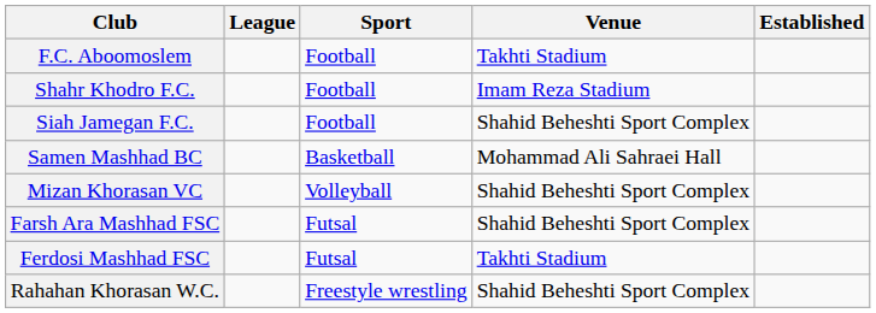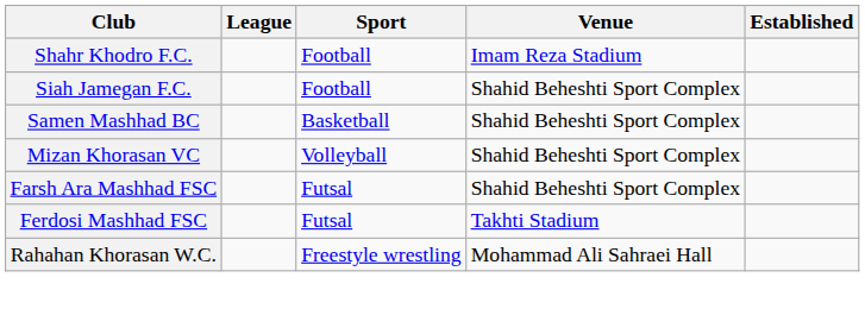 <table class="wikitable sortable">
 <tr>
 <th scope="col">Club</th>
 <th scope="col">League</th>
 <th scope="col">Sport</th>
 <th scope="col">Venue</th>
 <th scope="col">Established</th>
-</tr>
-<tr>
-<th scope="row" style="font-weight: normal;"><a href='#'>F.C. Aboomoslem</a></th>
-<td></td>
-<td><a href='#'>Football</a></td>
-<td><a href='#'>Takhti Stadium</a></td>
-<td></td>
 </tr>
 <tr>
 <th scope="row" style="font-weight: normal;"><a href='#'>Shahr Khodro F.C.</a></th>
 <td></td>
 <td><a href='#'>Football</a></td>
 <td><a href='#'>Imam Reza Stadium</a></td>
 <td></td>
 </tr>
 <tr>
 <th scope="row" style="font-weight: normal;"><a href='#'>Siah Jamegan F.C.</a></th>
 <td></td>
 <td><a href='#'>Football</a></td>
 <td>Shahid Beheshti Sport Complex</td>
 <td></td>
 </tr>
 <tr>
 <th scope="row" style="font-weight: normal;"><a href='#'>Samen Mashhad BC</a></th>
 <td></td>
 <td><a href='#'>Basketball</a></td>
-<td>Mohammad Ali Sahraei Hall</td>
+<td>Shahid Beheshti Sport Complex</td>
 <td></td>
 </tr>
 <tr>
 <th scope="row" style="font-weight: normal;"><a href='#'>Mizan Khorasan VC</a></th>
 <td></td>
 <td><a href='#'>Volleyball</a></td>
 <td>Shahid Beheshti Sport Complex</td>
 <td></td>
 </tr>
 <tr>
 <th scope="row" style="font-weight: normal;"><a href='#'>Farsh Ara Mashhad FSC</a></th>
 <td></td>
 <td><a href='#'>Futsal</a></td>
 <td>Shahid Beheshti Sport Complex</td>
 <td></td>
 </tr>
 <tr>
 <th scope="row" style="font-weight: normal;"><a href='#'>Ferdosi Mashhad FSC</a></th>
 <td></td>
 <td><a href='#'>Futsal</a></td>
 <td><a href='#'>Takhti Stadium</a></td>
 <td></td>
 </tr>
 <tr>
 <th scope="row" style="font-weight: normal;">Rahahan Khorasan W.C.</th>
 <td></td>
 <td><a href='#'>Freestyle wrestling</a></td>
-<td>Shahid Beheshti Sport Complex</td>
+<td>Mohammad Ali Sahraei Hall</td>
 <td></td>
 </tr>
 </table>
